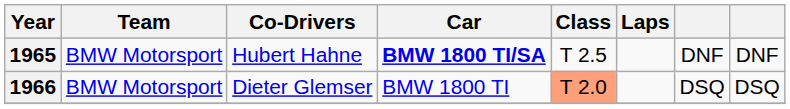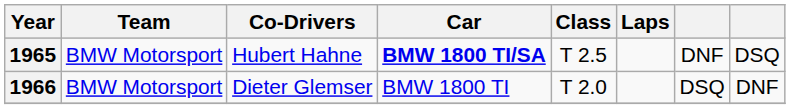 <table class="wikitable" style="text-align:center; font-size:90%">
 <tr>
 <th>Year</th>
 <th>Team</th>
 <th>Co-Drivers</th>
 <th>Car</th>
 <th>Class</th>
 <th>Laps</th>
 <th></th>
 <th></th>
 </tr>
 <tr>
 <th>1965</th>
 <td align="left"> <a href='#'>BMW Motorsport</a></td>
 <td align="left"> <a href='#'>Hubert Hahne</a></td>
 <td align="left"><strong><a href='#'>BMW 1800 TI/SA</a></strong></td>
 <td>T 2.5</td>
 <td></td>
 <td>DNF</td>
-<td>DNF</td>
+<td>DSQ</td>
 </tr>
 <tr>
 <th>1966</th>
 <td align="left"> <a href='#'>BMW Motorsport</a></td>
 <td align="left"> <a href='#'>Dieter Glemser</a></td>
 <td align="left"><a href='#'>BMW 1800 TI</a></td>
-<td style="background: lightsalmon;">T 2.0</td>
+<td>T 2.0</td>
 <td></td>
 <td>DSQ</td>
-<td>DSQ</td>
+<td>DNF</td>
 </tr>
 <tr>
 </tr>
 </table>
